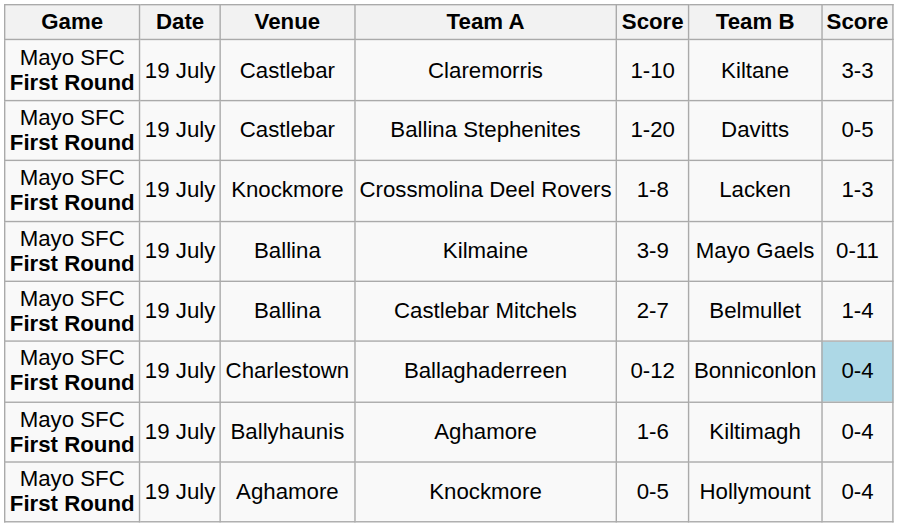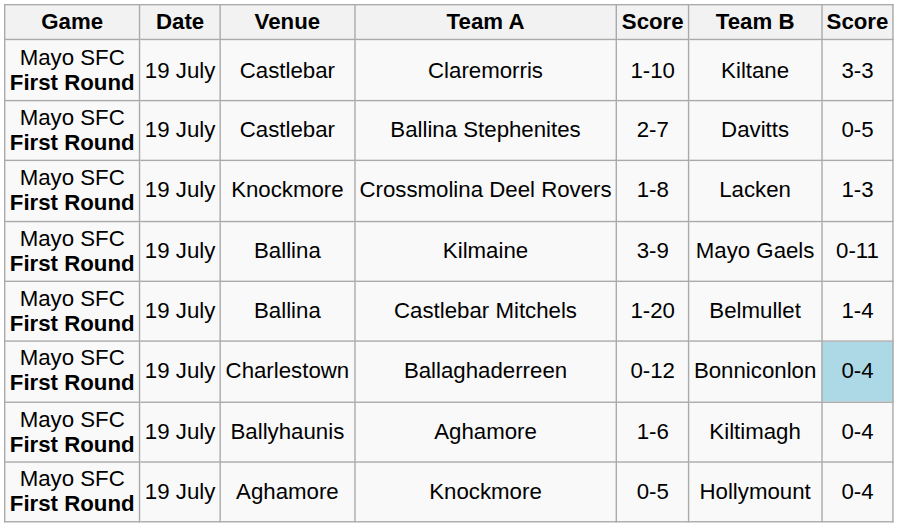 <table class="wikitable">
 <tr>
 <th>Game</th>
 <th>Date</th>
 <th>Venue</th>
 <th>Team A</th>
 <th>Score</th>
 <th>Team B</th>
 <th>Score</th>
 </tr>
 <tr align="center">
 <td>Mayo SFC<br><strong>First Round</strong></td>
 <td>19 July</td>
 <td>Castlebar</td>
 <td>Claremorris</td>
 <td>1-10</td>
 <td>Kiltane</td>
 <td>3-3</td>
 </tr>
 <tr align="center">
 <td>Mayo SFC<br><strong>First Round</strong></td>
 <td>19 July</td>
 <td>Castlebar</td>
 <td>Ballina Stephenites</td>
-<td>1-20</td>
+<td>2-7</td>
 <td>Davitts</td>
 <td>0-5</td>
 </tr>
 <tr align="center">
 <td>Mayo SFC<br><strong>First Round</strong></td>
 <td>19 July</td>
 <td>Knockmore</td>
 <td>Crossmolina Deel Rovers</td>
 <td>1-8</td>
 <td>Lacken</td>
 <td>1-3</td>
 </tr>
 <tr align="center">
 <td>Mayo SFC<br><strong>First Round</strong></td>
 <td>19 July</td>
 <td>Ballina</td>
 <td>Kilmaine</td>
 <td>3-9</td>
 <td>Mayo Gaels</td>
 <td>0-11</td>
 </tr>
 <tr align="center">
 <td>Mayo SFC<br><strong>First Round</strong></td>
 <td>19 July</td>
 <td>Ballina</td>
 <td>Castlebar Mitchels</td>
-<td>2-7</td>
+<td>1-20</td>
 <td>Belmullet</td>
 <td>1-4</td>
 </tr>
 <tr align="center">
 <td>Mayo SFC<br><strong>First Round</strong></td>
 <td>19 July</td>
 <td>Charlestown</td>
 <td>Ballaghaderreen</td>
 <td>0-12</td>
 <td>Bonniconlon</td>
 <td style="background: lightblue;">0-4</td>
 </tr>
 <tr align="center">
 <td>Mayo SFC<br><strong>First Round</strong></td>
 <td>19 July</td>
 <td>Ballyhaunis</td>
 <td>Aghamore</td>
 <td>1-6</td>
 <td>Kiltimagh</td>
 <td>0-4</td>
 </tr>
 <tr align="center">
 <td>Mayo SFC<br><strong>First Round</strong></td>
 <td>19 July</td>
 <td>Aghamore</td>
 <td>Knockmore</td>
 <td>0-5</td>
 <td>Hollymount</td>
 <td>0-4</td>
 </tr>
 </table>
